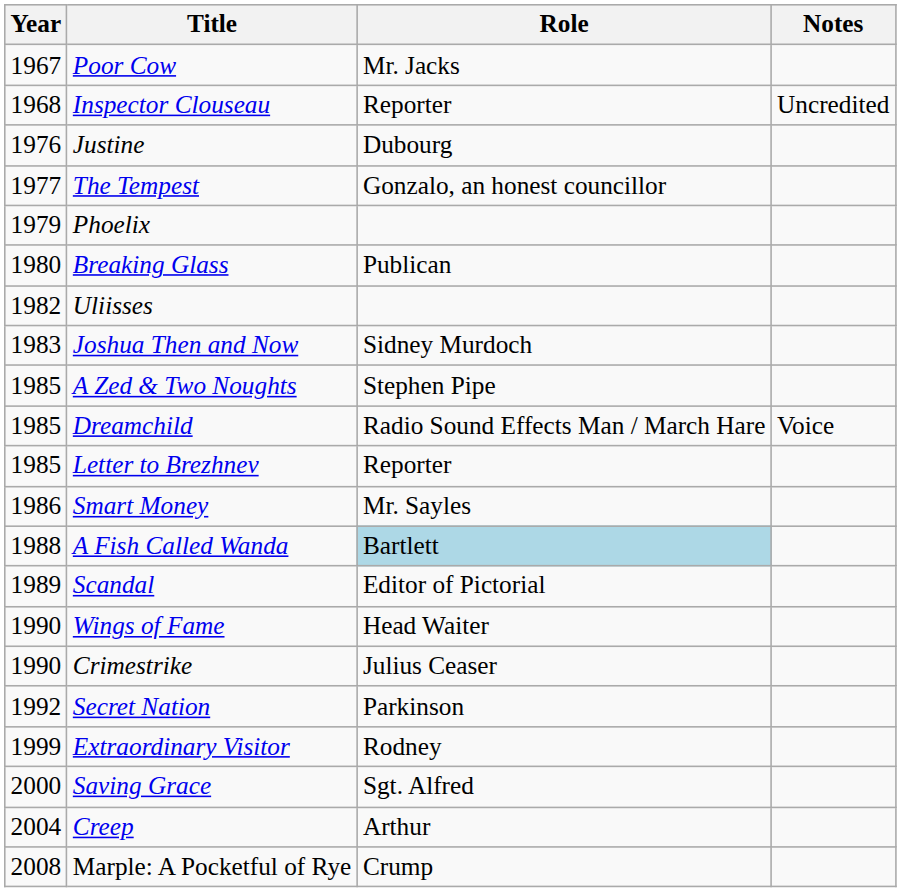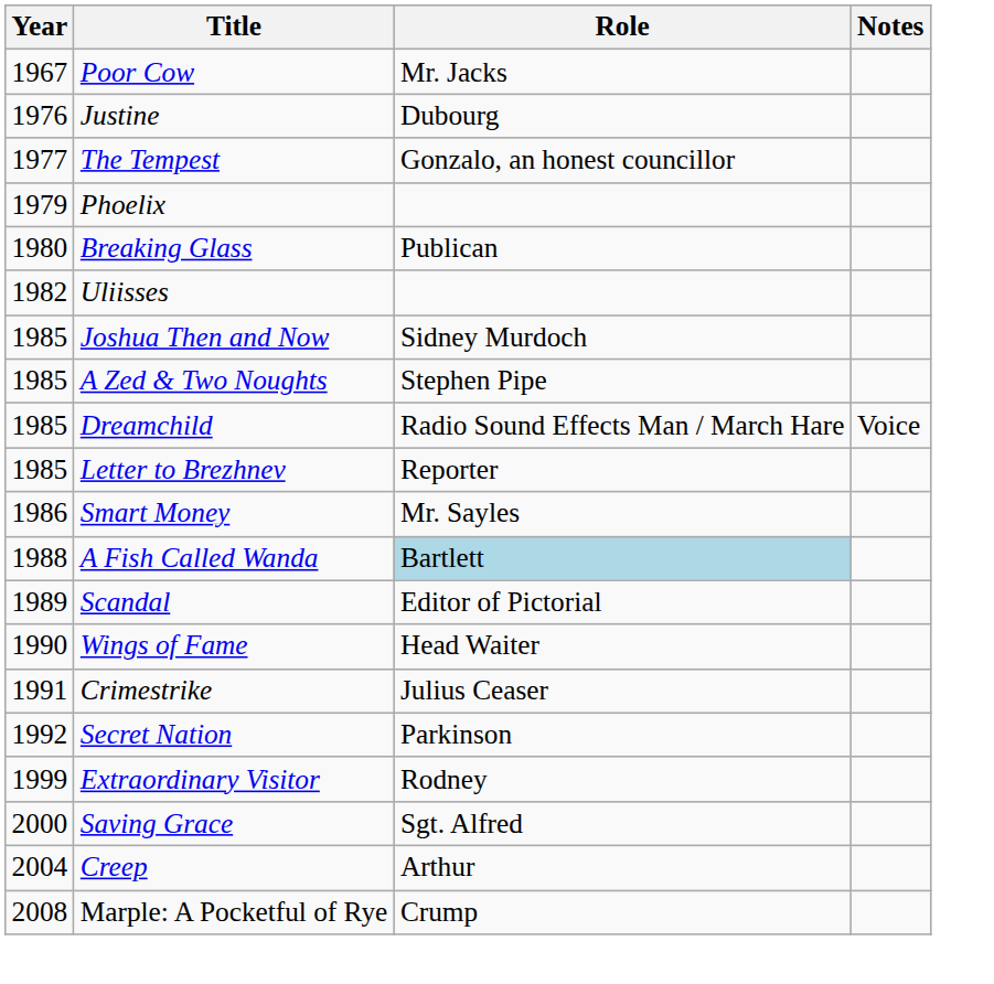 <table class="wikitable sortable">
 <tr>
 <th>Year</th>
 <th>Title</th>
 <th>Role</th>
 <th class="unsortable">Notes</th>
 </tr>
 <tr>
 <td>1967</td>
 <td><em><a href='#'>Poor Cow</a></em></td>
 <td>Mr. Jacks</td>
 <td></td>
-</tr>
-<tr>
-<td>1968</td>
-<td><em><a href='#'>Inspector Clouseau</a></em></td>
-<td>Reporter</td>
-<td>Uncredited</td>
 </tr>
 <tr>
 <td>1976</td>
 <td><em>Justine</em></td>
 <td>Dubourg</td>
 <td></td>
 </tr>
 <tr>
 <td>1977</td>
 <td data-sort-value="Tempest, The"><em><a href='#'>The Tempest</a></em></td>
 <td>Gonzalo, an honest councillor</td>
 <td></td>
 </tr>
 <tr>
 <td>1979</td>
 <td><em>Phoelix</em></td>
 <td></td>
 <td></td>
 </tr>
 <tr>
 <td>1980</td>
 <td><em><a href='#'>Breaking Glass</a></em></td>
 <td>Publican</td>
 <td></td>
 </tr>
 <tr>
 <td>1982</td>
 <td><em>Uliisses</em> </td>
 <td></td>
 <td></td>
 </tr>
 <tr>
-<td>1983</td>
+<td>1985</td>
 <td><em><a href='#'>Joshua Then and Now</a></em></td>
 <td>Sidney Murdoch</td>
 <td></td>
 </tr>
 <tr>
 <td>1985</td>
 <td data-sort-value="Zed & Two Noughts, A"><em><a href='#'>A Zed & Two Noughts</a></em></td>
 <td>Stephen Pipe</td>
 <td></td>
 </tr>
 <tr>
 <td>1985</td>
 <td><em><a href='#'>Dreamchild</a></em></td>
 <td>Radio Sound Effects Man / March Hare</td>
 <td>Voice</td>
 </tr>
 <tr>
 <td>1985</td>
 <td><em><a href='#'>Letter to Brezhnev</a></em></td>
 <td>Reporter</td>
 <td></td>
 </tr>
 <tr>
 <td>1986</td>
 <td><em><a href='#'>Smart Money</a></em></td>
 <td>Mr. Sayles</td>
 <td></td>
 </tr>
 <tr>
 <td>1988</td>
 <td data-sort-value="Fish Called Wanda, A"><em><a href='#'>A Fish Called Wanda</a></em></td>
 <td style="background: lightblue;">Bartlett</td>
 <td></td>
 </tr>
 <tr>
 <td>1989</td>
 <td><em><a href='#'>Scandal</a></em></td>
 <td>Editor of Pictorial</td>
 <td></td>
 </tr>
 <tr>
 <td>1990</td>
 <td><em><a href='#'>Wings of Fame</a></em></td>
 <td>Head Waiter</td>
 <td></td>
 </tr>
 <tr>
-<td>1990</td>
+<td>1991</td>
 <td><em>Crimestrike</em></td>
 <td>Julius Ceaser</td>
 <td></td>
 </tr>
 <tr>
 <td>1992</td>
 <td><em><a href='#'>Secret Nation</a></em></td>
 <td>Parkinson</td>
 <td></td>
 </tr>
 <tr>
 <td>1999</td>
 <td><em><a href='#'>Extraordinary Visitor</a></em></td>
 <td>Rodney</td>
 <td></td>
 </tr>
 <tr>
 <td>2000</td>
 <td><em><a href='#'>Saving Grace</a></em></td>
 <td>Sgt. Alfred</td>
 <td></td>
 </tr>
 <tr>
 <td>2004</td>
 <td><em><a href='#'>Creep</a></em></td>
 <td>Arthur</td>
 <td></td>
 </tr>
 <tr>
 <td>2008</td>
 <td>Marple: A Pocketful of Rye</td>
 <td>Crump</td>
 <td></td>
 </tr>
 </table>
